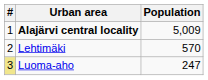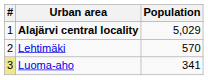 <table class="wikitable sortable">
 <tr>
 <th>#</th>
 <th>Urban area</th>
 <th>Population</th>
 </tr>
 <tr>
 <td align="center">1</td>
 <td><strong>Alajärvi central locality</strong></td>
-<td align="right">5,009</td>
+<td align="right">5,029</td>
 </tr>
 <tr>
 <td align="center">2</td>
 <td><a href='#'>Lehtimäki</a></td>
 <td align="right">570</td>
 </tr>
 <tr>
 <td align="center" style="background: khaki;">3</td>
 <td><a href='#'>Luoma-aho</a></td>
-<td align="right">247</td>
+<td align="right">341</td>
 </tr>
 </table>
